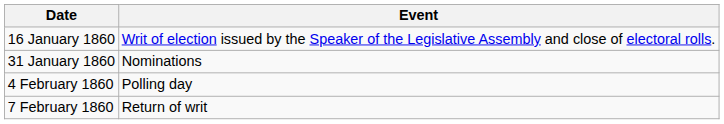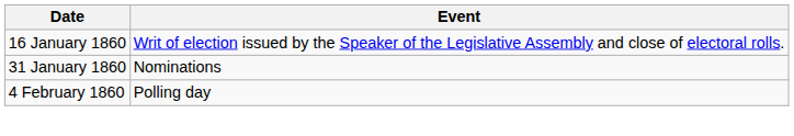 <table class="wikitable">
 <tr>
 <th>Date</th>
 <th>Event</th>
 </tr>
 <tr>
 <td>16 January 1860</td>
 <td><a href='#'>Writ of election</a> issued by the <a href='#'>Speaker of the Legislative Assembly</a> and close of <a href='#'>electoral rolls</a>.</td>
 </tr>
 <tr>
 <td>31 January 1860</td>
 <td>Nominations</td>
 </tr>
 <tr>
 <td>4 February 1860</td>
 <td>Polling day</td>
 </tr>
-<tr>
-<td>7 February 1860</td>
-<td>Return of writ</td>
-</tr>
 </table>
